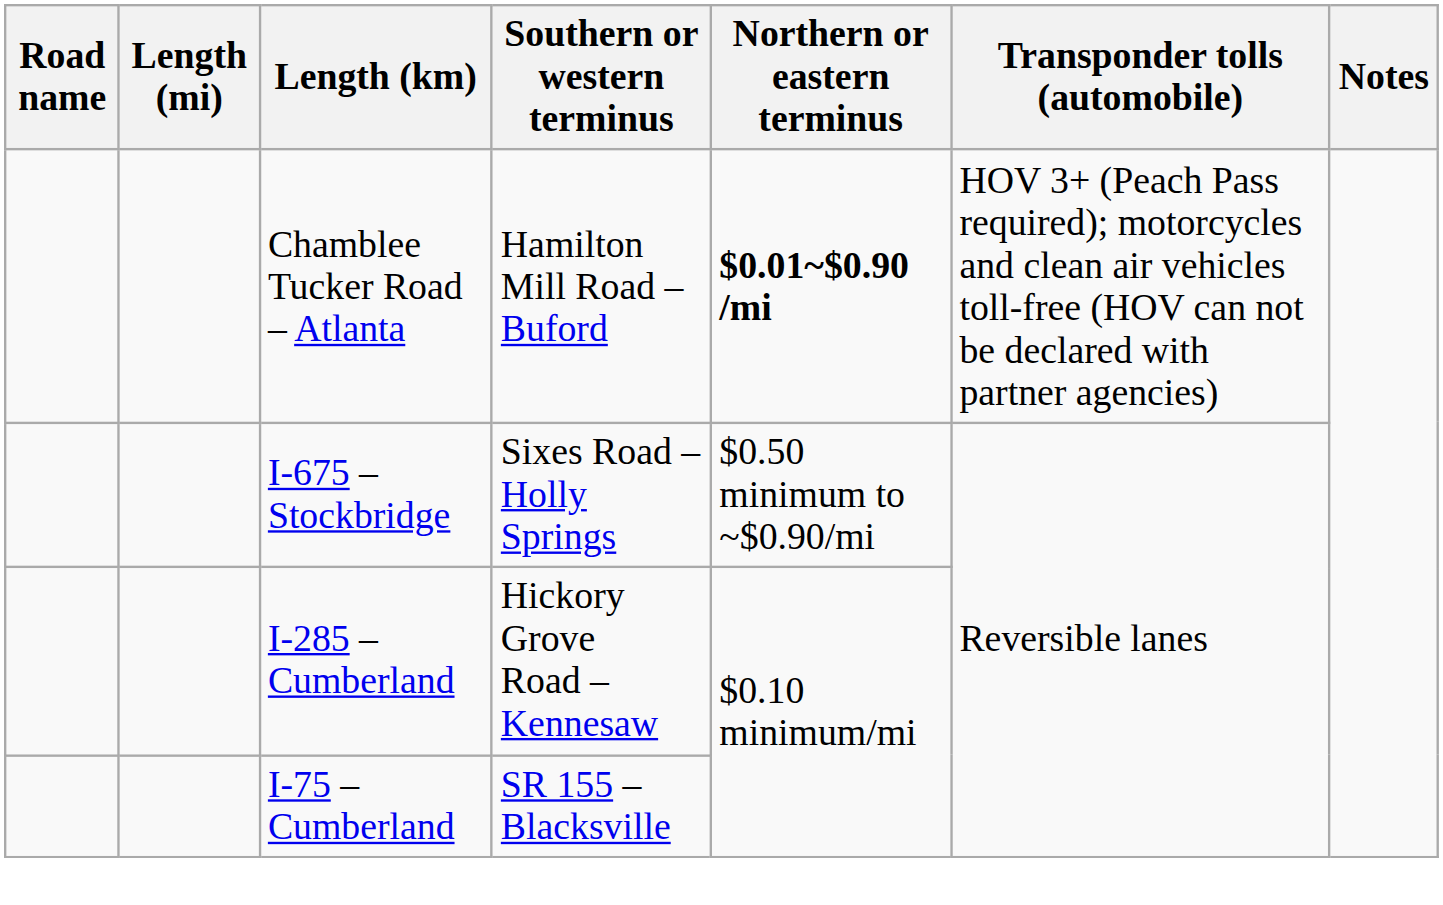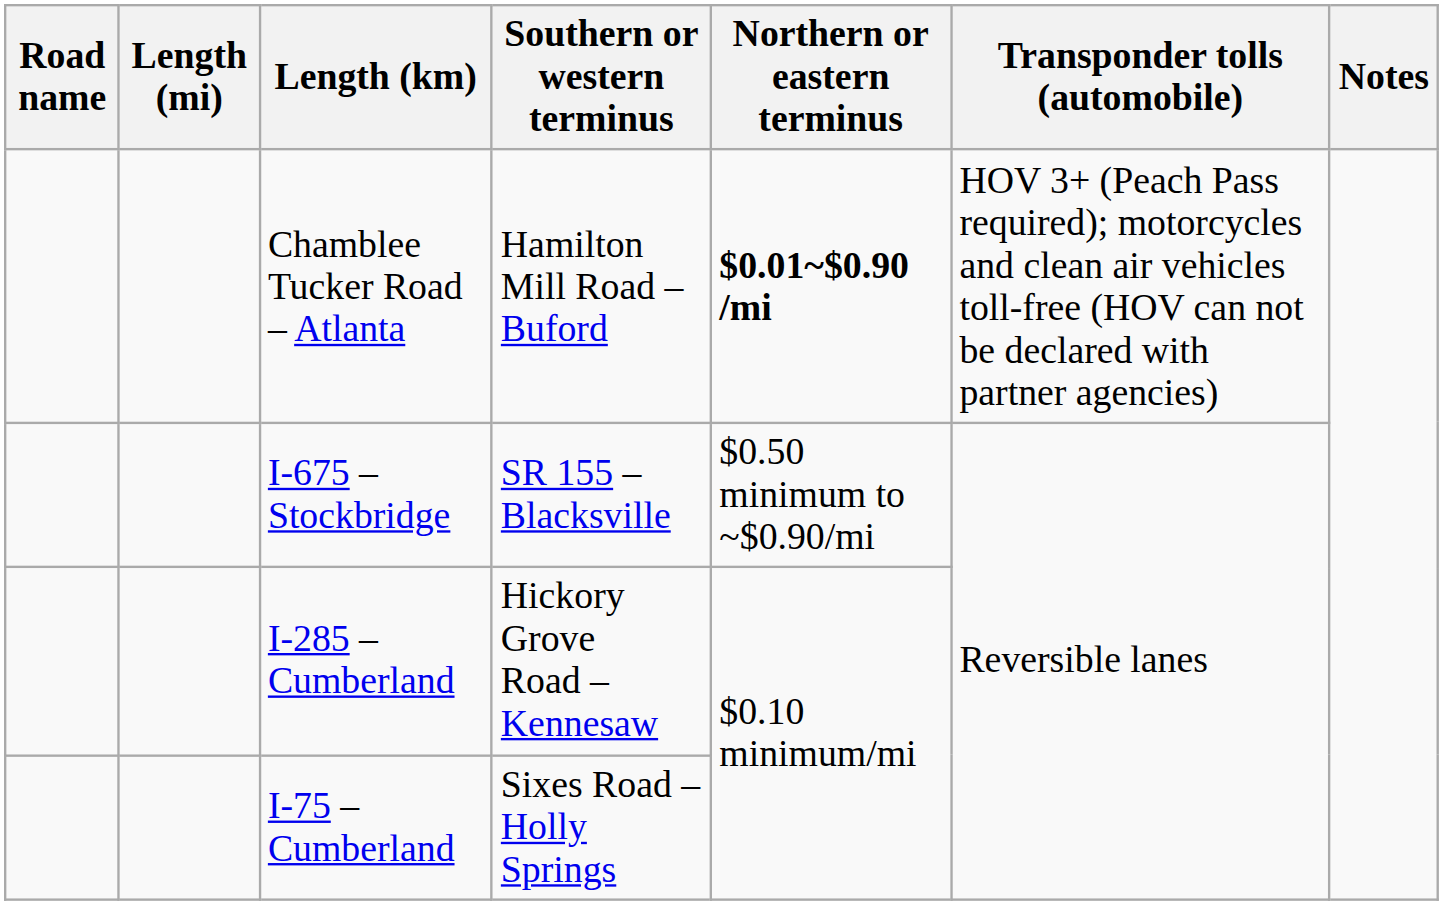 <table class=wikitable>
 <tr>
 <th scope=col>Road name</th>
 <th scope=col>Length (mi)</th>
 <th scope=col>Length (km)</th>
 <th scope=col>Southern or western terminus</th>
 <th scope=col>Northern or eastern terminus</th>
 <th scope=col>Transponder tolls (automobile)</th>
 <th scope=col>Notes</th>
 </tr>
 <tr>
 <td></td>
 <td></td>
 <td>Chamblee Tucker Road – <a href='#'>Atlanta</a></td>
 <td>Hamilton Mill Road – <a href='#'>Buford</a></td>
 <td><strong>$0.01~$0.90 /mi</strong></td>
 <td>HOV 3+ (Peach Pass required); motorcycles and clean air vehicles toll-free (HOV can not be declared with partner agencies)</td>
 </tr>
 <tr>
 <td></td>
 <td></td>
 <td><a href='#'>I-675</a> – <a href='#'>Stockbridge</a></td>
-<td>Sixes Road – <a href='#'>Holly Springs</a></td>
+<td><a href='#'>SR 155</a> – <a href='#'>Blacksville</a></td>
 <td>$0.50 minimum to ~$0.90/mi</td>
 <td rowspan="3">Reversible lanes</td>
 </tr>
 <tr>
 <td></td>
 <td></td>
 <td><a href='#'>I-285</a> – <a href='#'>Cumberland</a></td>
 <td>Hickory Grove Road – <a href='#'>Kennesaw</a></td>
 <td rowspan="2">$0.10 minimum/mi</td>
 </tr>
 <tr>
 <td></td>
 <td></td>
 <td><a href='#'>I-75</a> – <a href='#'>Cumberland</a></td>
-<td><a href='#'>SR 155</a> – <a href='#'>Blacksville</a></td>
+<td>Sixes Road – <a href='#'>Holly Springs</a></td>
 </tr>
 </table>
